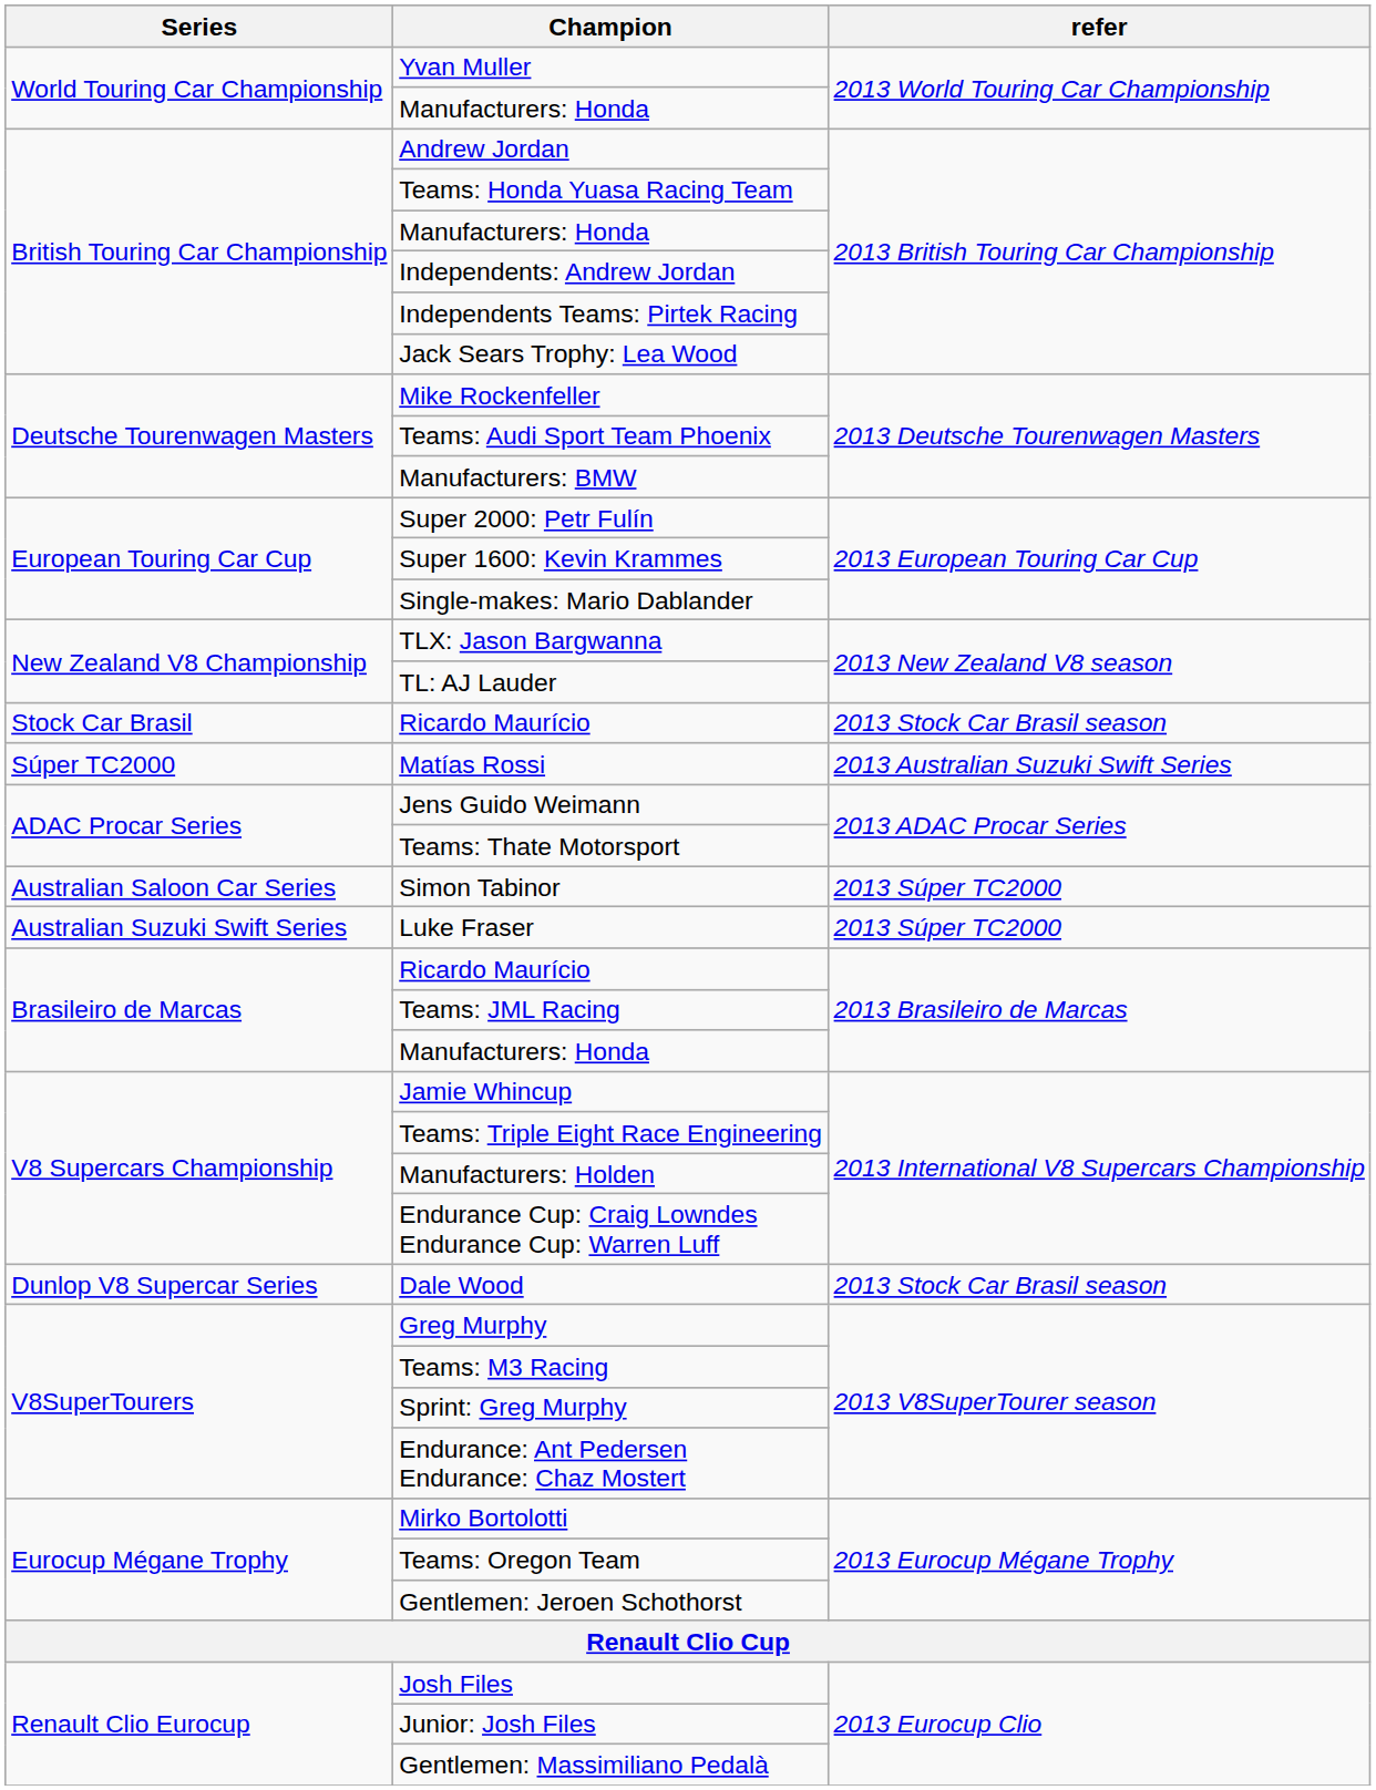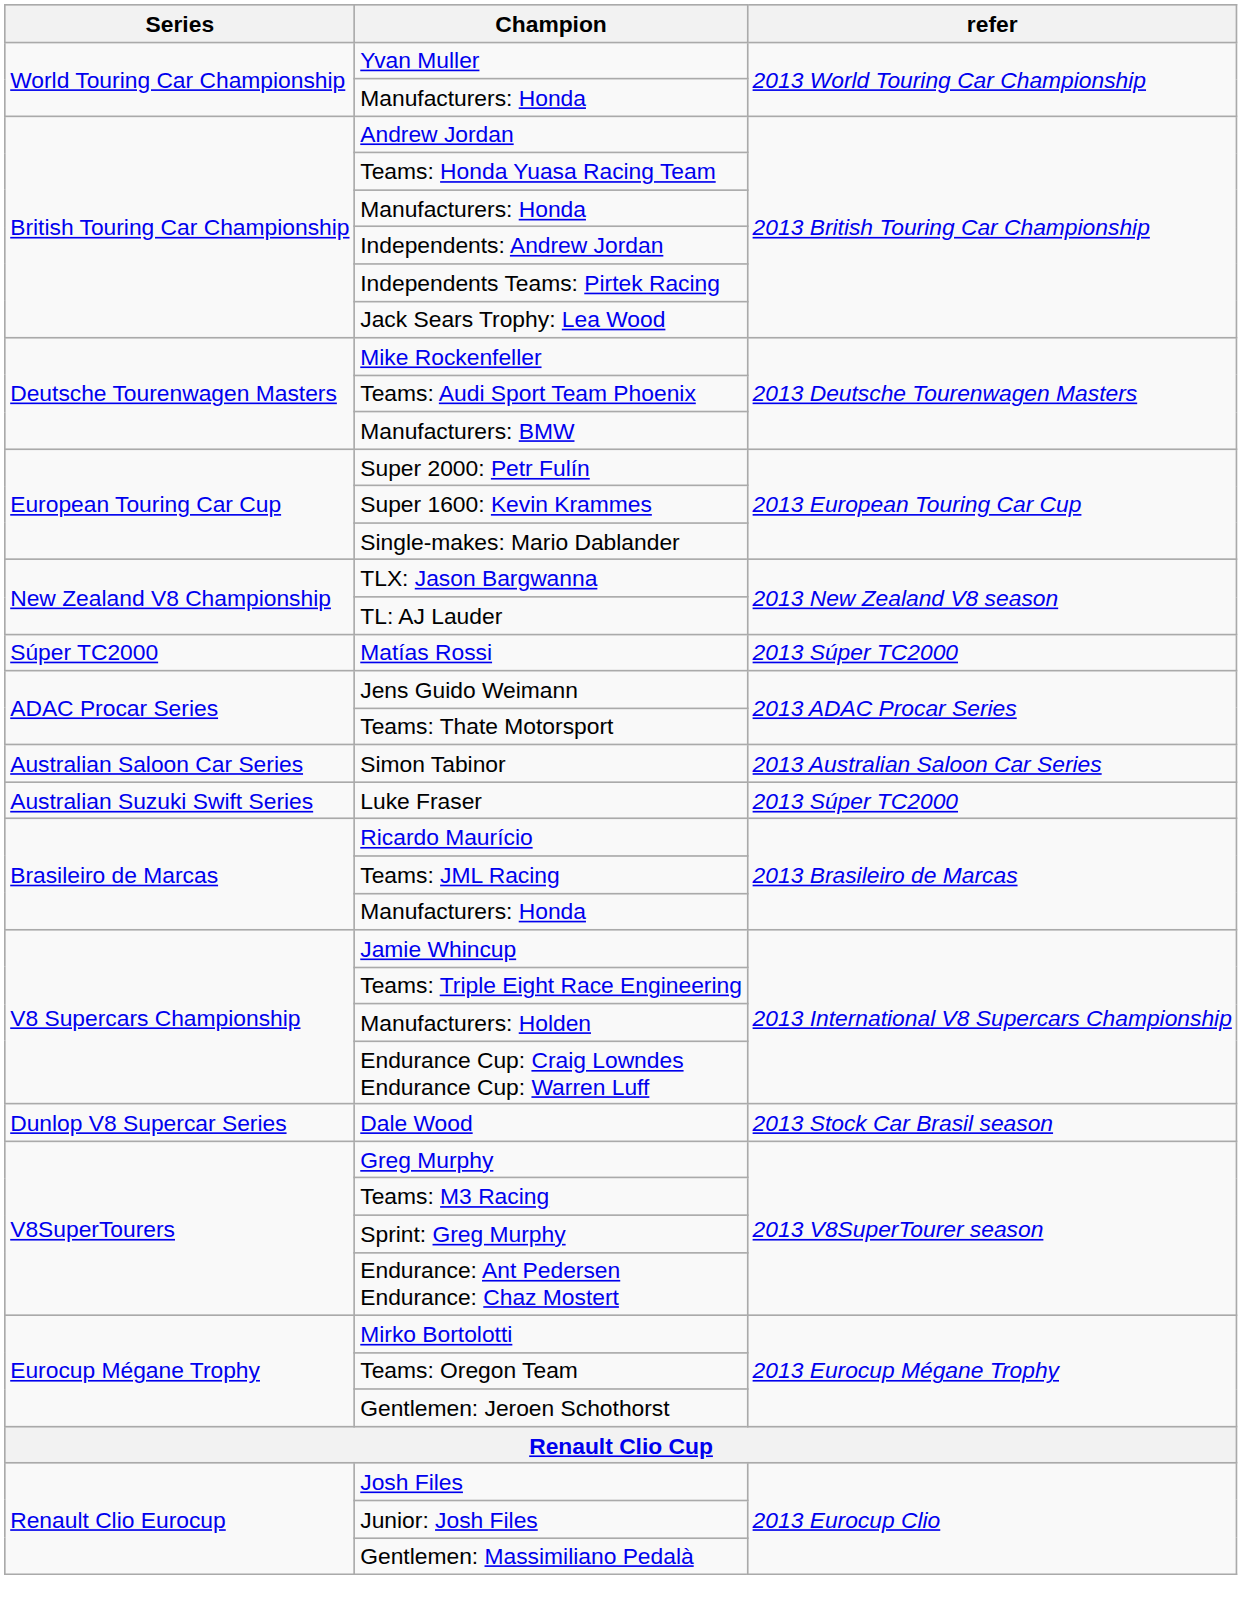 <table class="wikitable" style="font-size: 87%;">
 <tr>
 <th>Series</th>
 <th>Champion</th>
 <th>refer</th>
 </tr>
 <tr>
 <td rowspan=2><a href='#'>World Touring Car Championship</a></td>
 <td> <a href='#'>Yvan Muller</a></td>
 <td rowspan=2><em><a href='#'>2013 World Touring Car Championship</a></em></td>
 </tr>
 <tr>
 <td>Manufacturers:  <a href='#'>Honda</a></td>
 </tr>
 <tr>
 <td rowspan=6><a href='#'>British Touring Car Championship</a></td>
 <td> <a href='#'>Andrew Jordan</a></td>
 <td rowspan=6><em><a href='#'>2013 British Touring Car Championship</a></em></td>
 </tr>
 <tr>
 <td>Teams:  <a href='#'>Honda Yuasa Racing Team</a></td>
 </tr>
 <tr>
 <td>Manufacturers:  <a href='#'>Honda</a></td>
 </tr>
 <tr>
 <td>Independents:  <a href='#'>Andrew Jordan</a></td>
 </tr>
 <tr>
 <td>Independents Teams:  <a href='#'>Pirtek Racing</a></td>
 </tr>
 <tr>
 <td>Jack Sears Trophy:  <a href='#'>Lea Wood</a></td>
 </tr>
 <tr>
 <td rowspan=3><a href='#'>Deutsche Tourenwagen Masters</a></td>
 <td> <a href='#'>Mike Rockenfeller</a></td>
 <td rowspan=3><em><a href='#'>2013 Deutsche Tourenwagen Masters</a></em></td>
 </tr>
 <tr>
 <td>Teams:  <a href='#'>Audi Sport Team Phoenix</a></td>
 </tr>
 <tr>
 <td>Manufacturers:  <a href='#'>BMW</a></td>
 </tr>
 <tr>
 <td rowspan=3><a href='#'>European Touring Car Cup</a></td>
 <td>Super 2000:  <a href='#'>Petr Fulín</a></td>
 <td rowspan=3><em><a href='#'>2013 European Touring Car Cup</a></em></td>
 </tr>
 <tr>
 <td>Super 1600:  <a href='#'>Kevin Krammes</a></td>
 </tr>
 <tr>
 <td>Single-makes:  Mario Dablander</td>
 </tr>
 <tr>
 <td rowspan=2><a href='#'>New Zealand V8 Championship</a></td>
 <td>TLX:  <a href='#'>Jason Bargwanna</a></td>
 <td rowspan=2><em><a href='#'>2013 New Zealand V8 season</a></em></td>
 </tr>
 <tr>
 <td>TL:  AJ Lauder</td>
 </tr>
 <tr>
-<td><a href='#'>Stock Car Brasil</a></td>
-<td> <a href='#'>Ricardo Maurício</a></td>
-<td><em><a href='#'>2013 Stock Car Brasil season</a></em></td>
-</tr>
-<tr>
 <td><a href='#'>Súper TC2000</a></td>
 <td> <a href='#'>Matías Rossi</a></td>
-<td><em><a href='#'>2013 Australian Suzuki Swift Series</a></em></td>
+<td><em><a href='#'>2013 Súper TC2000</a></em></td>
 </tr>
 <tr>
 <td rowspan=2><a href='#'>ADAC Procar Series</a></td>
 <td> Jens Guido Weimann</td>
 <td rowspan=2><em><a href='#'>2013 ADAC Procar Series</a></em></td>
 </tr>
 <tr>
 <td>Teams:  Thate Motorsport</td>
 </tr>
 <tr>
 <td><a href='#'>Australian Saloon Car Series</a></td>
 <td> Simon Tabinor</td>
-<td><em><a href='#'>2013 Súper TC2000</a></em></td>
+<td><em><a href='#'>2013 Australian Saloon Car Series</a></em></td>
 </tr>
 <tr>
 <td><a href='#'>Australian Suzuki Swift Series</a></td>
 <td> Luke Fraser</td>
 <td><em><a href='#'>2013 Súper TC2000</a></em></td>
 </tr>
 <tr>
 <td rowspan=3><a href='#'>Brasileiro de Marcas</a></td>
 <td> <a href='#'>Ricardo Maurício</a></td>
 <td rowspan=3><em><a href='#'>2013 Brasileiro de Marcas</a></em></td>
 </tr>
 <tr>
 <td>Teams:  <a href='#'>JML Racing</a></td>
 </tr>
 <tr>
 <td>Manufacturers:  <a href='#'>Honda</a></td>
 </tr>
 <tr>
 <td rowspan=4><a href='#'>V8 Supercars Championship</a></td>
 <td> <a href='#'>Jamie Whincup</a></td>
 <td rowspan=4><em><a href='#'>2013 International V8 Supercars Championship</a></em></td>
 </tr>
 <tr>
 <td>Teams:  <a href='#'>Triple Eight Race Engineering</a></td>
 </tr>
 <tr>
 <td>Manufacturers:  <a href='#'>Holden</a></td>
 </tr>
 <tr>
 <td>Endurance Cup:  <a href='#'>Craig Lowndes</a><br>Endurance Cup:  <a href='#'>Warren Luff</a></td>
 </tr>
 <tr>
 <td><a href='#'>Dunlop V8 Supercar Series</a></td>
 <td> <a href='#'>Dale Wood</a></td>
 <td><em><a href='#'>2013 Stock Car Brasil season</a></em></td>
 </tr>
 <tr>
 <td rowspan=4><a href='#'>V8SuperTourers</a></td>
 <td> <a href='#'>Greg Murphy</a></td>
 <td rowspan=4><em><a href='#'>2013 V8SuperTourer season</a></em></td>
 </tr>
 <tr>
 <td>Teams:  <a href='#'>M3 Racing</a></td>
 </tr>
 <tr>
 <td>Sprint:  <a href='#'>Greg Murphy</a></td>
 </tr>
 <tr>
 <td>Endurance:  <a href='#'>Ant Pedersen</a><br>Endurance:  <a href='#'>Chaz Mostert</a></td>
 </tr>
 <tr>
 <td rowspan=3><a href='#'>Eurocup Mégane Trophy</a></td>
 <td> <a href='#'>Mirko Bortolotti</a></td>
 <td rowspan=3><em><a href='#'>2013 Eurocup Mégane Trophy</a></em></td>
 </tr>
 <tr>
 <td>Teams:  Oregon Team</td>
 </tr>
 <tr>
 <td>Gentlemen:  Jeroen Schothorst</td>
 </tr>
 <tr>
 <th colspan=3><a href='#'>Renault Clio Cup</a></th>
 </tr>
 <tr>
 <td rowspan=3><a href='#'>Renault Clio Eurocup</a></td>
 <td> <a href='#'>Josh Files</a></td>
 <td rowspan=3><em><a href='#'>2013 Eurocup Clio</a></em></td>
 </tr>
 <tr>
 <td>Junior:  <a href='#'>Josh Files</a></td>
 </tr>
 <tr>
 <td>Gentlemen:  <a href='#'>Massimiliano Pedalà</a></td>
 </tr>
 </table>
